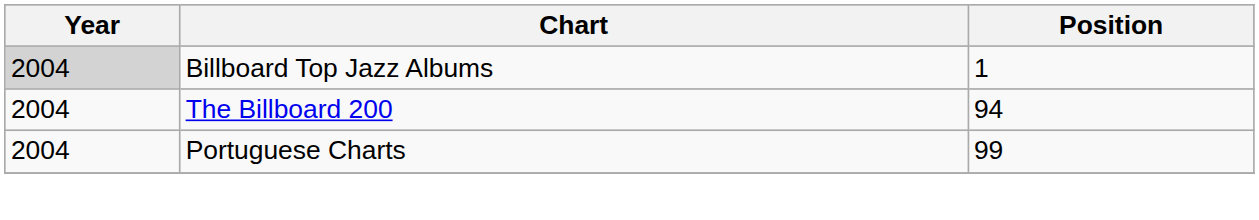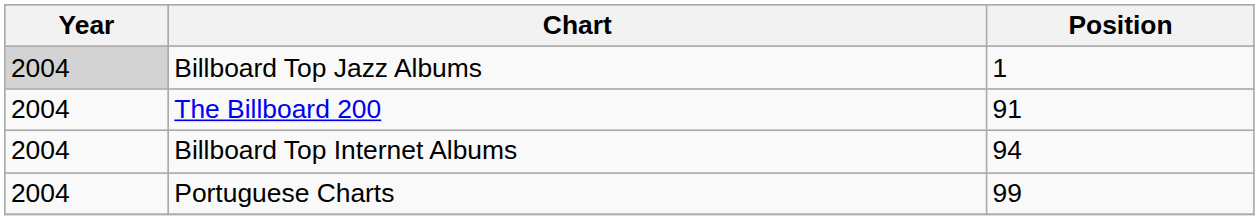 <table class="wikitable" width="60%">
 <tr>
 <th align="left">Year</th>
 <th align="left">Chart</th>
 <th align="left">Position</th>
 </tr>
 <tr>
 <td style="background: lightgrey;">2004</td>
 <td>Billboard Top Jazz Albums</td>
 <td>1</td>
 </tr>
 <tr>
 <td>2004</td>
 <td><a href='#'>The Billboard 200</a></td>
+<td>91</td>
+</tr>
+<tr>
+<td>2004</td>
+<td>Billboard Top Internet Albums</td>
 <td>94</td>
 </tr>
 <tr>
 <td>2004</td>
 <td>Portuguese Charts</td>
 <td>99</td>
 </tr>
 <tr>
 </tr>
 </table>
